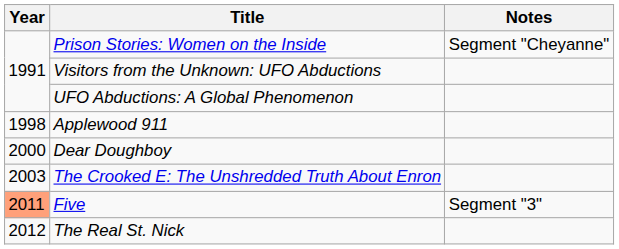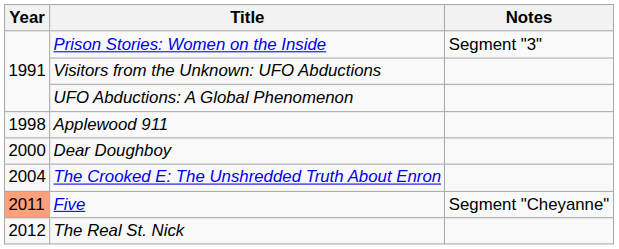 <table class="wikitable">
 <tr>
 <th>Year</th>
 <th>Title</th>
 <th>Notes</th>
 </tr>
 <tr>
 <td rowspan=3>1991</td>
 <td><em><a href='#'>Prison Stories: Women on the Inside</a></em></td>
-<td>Segment "Cheyanne"</td>
+<td>Segment "3"</td>
 </tr>
 <tr>
 <td><em>Visitors from the Unknown: UFO Abductions</em></td>
 <td></td>
 </tr>
 <tr>
 <td><em>UFO Abductions: A Global Phenomenon</em></td>
 <td></td>
 </tr>
 <tr>
 <td>1998</td>
 <td><em>Applewood 911</em></td>
 <td></td>
 </tr>
 <tr>
 <td>2000</td>
 <td><em>Dear Doughboy</em></td>
 <td></td>
 </tr>
 <tr>
-<td>2003</td>
+<td>2004</td>
 <td><em><a href='#'>The Crooked E: The Unshredded Truth About Enron</a></em></td>
 <td></td>
 </tr>
 <tr>
 <td style="background: lightsalmon;">2011</td>
 <td><em><a href='#'>Five</a></em></td>
-<td>Segment "3"</td>
+<td>Segment "Cheyanne"</td>
 </tr>
 <tr>
 <td>2012</td>
 <td><em>The Real St. Nick</em></td>
 <td></td>
 </tr>
 </table>
